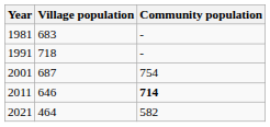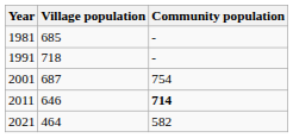 <table class="wikitable">
 <tr>
 <th>Year</th>
 <th>Village population</th>
 <th>Community population</th>
 </tr>
 <tr>
 <td>1981</td>
-<td>683</td>
+<td>685</td>
 <td>-</td>
 </tr>
 <tr>
 <td>1991</td>
 <td>718</td>
 <td>-</td>
 </tr>
 <tr>
 <td>2001</td>
 <td>687</td>
 <td>754</td>
 </tr>
 <tr>
 <td>2011</td>
 <td>646</td>
 <td><strong>714</strong></td>
 </tr>
 <tr>
 <td>2021</td>
 <td>464</td>
 <td>582</td>
 </tr>
 </table>
